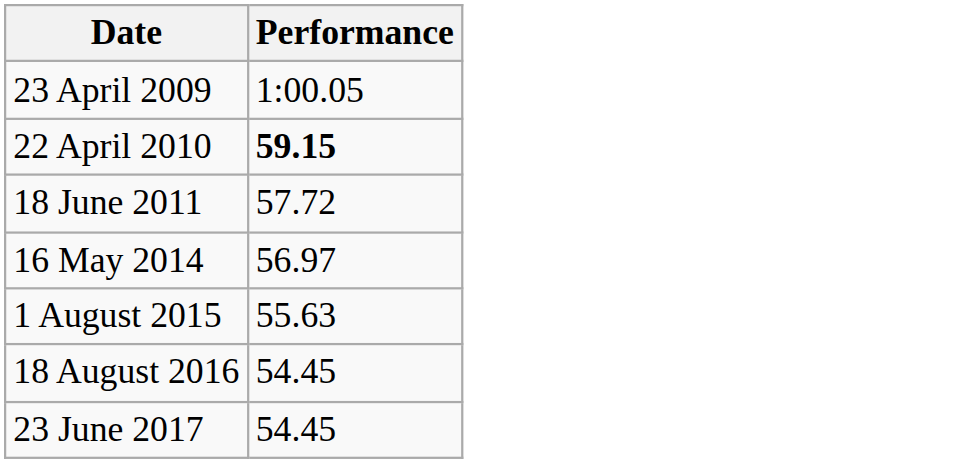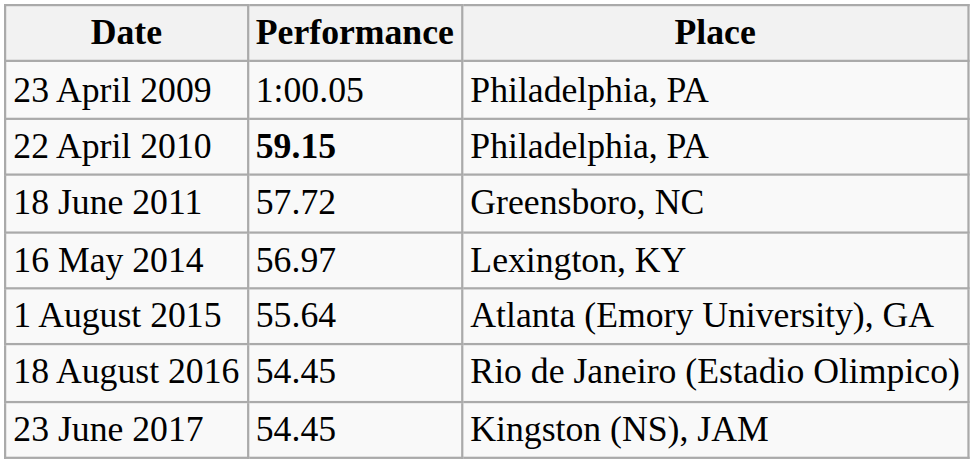 <table class="wikitable">
 <tr>
 <th>Date</th>
 <th>Performance</th>
+<th>Place</th>
 </tr>
 <tr>
 <td>23 April 2009</td>
 <td>1:00.05</td>
+<td>Philadelphia, PA</td>
 </tr>
 <tr>
 <td>22 April 2010</td>
 <td><strong>59.15</strong></td>
+<td>Philadelphia, PA</td>
 </tr>
 <tr>
 <td>18 June 2011</td>
 <td>57.72</td>
+<td>Greensboro, NC</td>
 </tr>
 <tr>
 <td>16 May 2014</td>
 <td>56.97</td>
+<td>Lexington, KY</td>
 </tr>
 <tr>
 <td>1 August 2015</td>
-<td>55.63</td>
+<td>55.64</td>
+<td>Atlanta (Emory University), GA</td>
 </tr>
 <tr>
 <td>18 August 2016</td>
 <td>54.45</td>
+<td>Rio de Janeiro (Estadio Olimpico)</td>
 </tr>
 <tr>
 <td>23 June 2017</td>
 <td>54.45</td>
+<td>Kingston (NS), JAM</td>
 </tr>
 </table>
